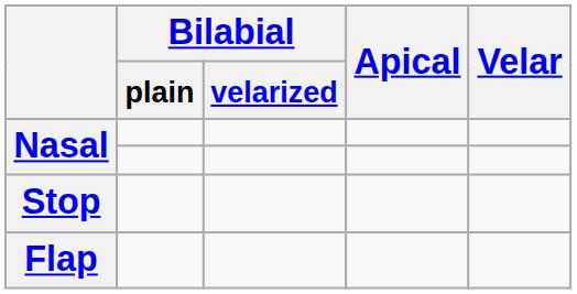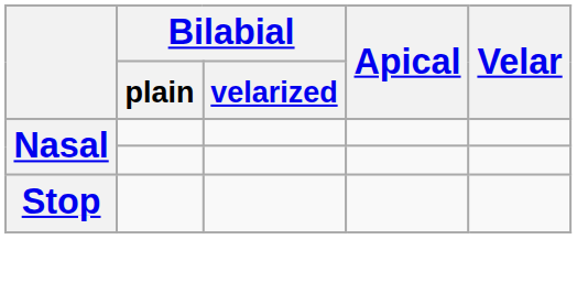 <table class="wikitable">
 <tr>
 <th rowspan=2></th>
 <th colspan=2><a href='#'>Bilabial</a></th>
 <th rowspan=2><a href='#'>Apical</a></th>
 <th rowspan=2><a href='#'>Velar</a></th>
 </tr>
 <tr>
 <th><small>plain</small></th>
 <th><small><a href='#'>velarized</a></small></th>
 </tr>
 <tr align=center>
 <th rowspan=2><a href='#'>Nasal</a></th>
 <td> </td>
 <td></td>
 <td> </td>
 <td> </td>
 </tr>
 <tr align=center>
 <td> </td>
 <td> </td>
 <td> </td>
 <td> </td>
 </tr>
 <tr align=center>
 <th><a href='#'>Stop</a></th>
 <td> </td>
 <td> </td>
 <td> </td>
 <td> </td>
 </tr>
-<tr align=center>
-<th><a href='#'>Flap</a></th>
-<td></td>
-<td> </td>
-<td> </td>
-<td></td>
-</tr>
 </table>
